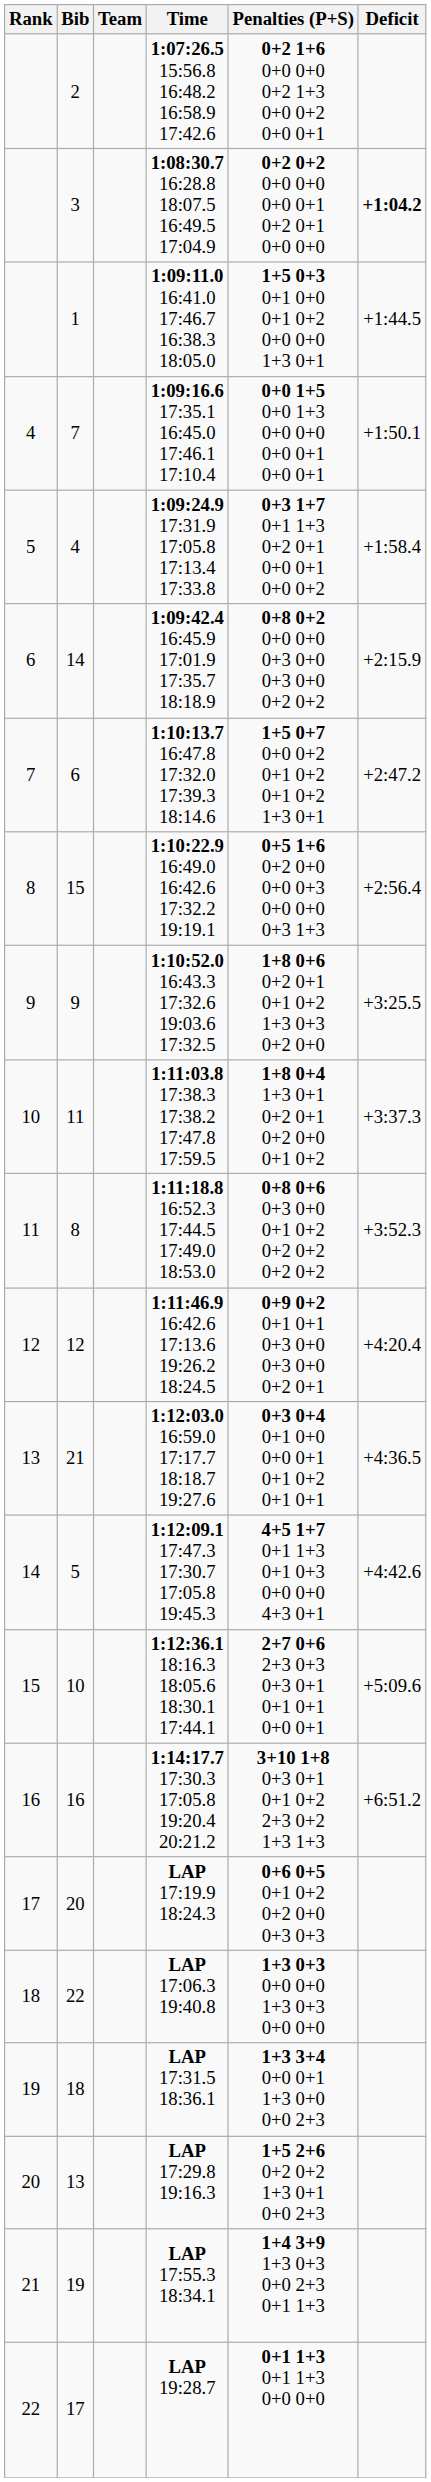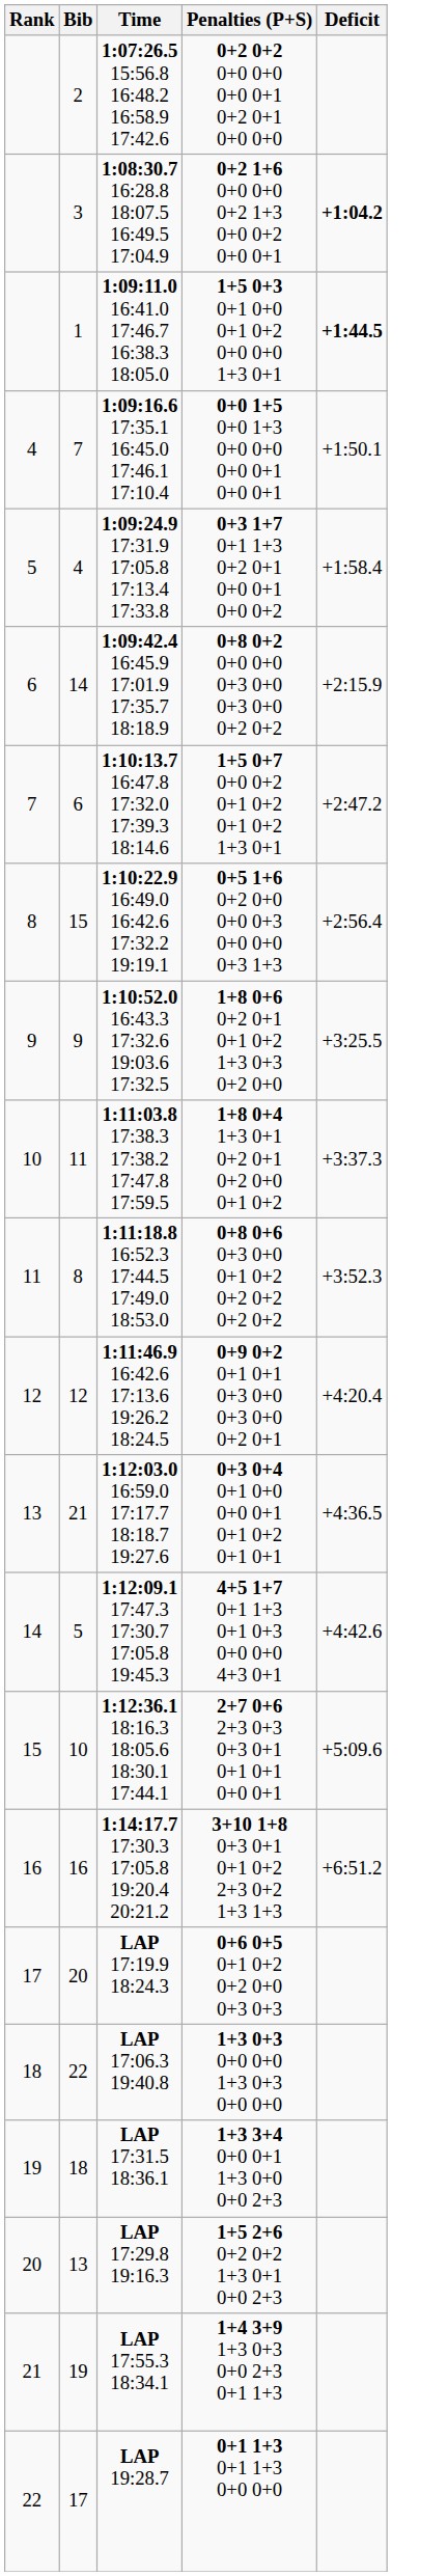 <table class="wikitable sortable" style="text-align:center">
 <tr>
 <th>Rank</th>
 <th>Bib</th>
-<th>Team</th>
 <th>Time</th>
 <th>Penalties (P+S)</th>
 <th>Deficit</th>
 </tr>
 <tr>
 <td></td>
 <td>2</td>
-<td align=left></td>
 <td><strong>1:07:26.5</strong><br>15:56.8<br>16:48.2<br>16:58.9<br>17:42.6</td>
-<td><strong>0+2 1+6</strong><br>0+0 0+0<br>0+2 1+3<br>0+0 0+2<br>0+0 0+1</td>
+<td><strong>0+2 0+2</strong><br>0+0 0+0<br>0+0 0+1<br>0+2 0+1<br>0+0 0+0</td>
 <td></td>
 </tr>
 <tr>
 <td></td>
 <td>3</td>
-<td align=left></td>
 <td><strong>1:08:30.7</strong><br>16:28.8<br>18:07.5<br>16:49.5<br>17:04.9</td>
-<td><strong>0+2 0+2</strong><br>0+0 0+0<br>0+0 0+1<br>0+2 0+1<br>0+0 0+0</td>
+<td><strong>0+2 1+6</strong><br>0+0 0+0<br>0+2 1+3<br>0+0 0+2<br>0+0 0+1</td>
 <td><strong>+1:04.2</strong></td>
 </tr>
 <tr>
 <td></td>
 <td>1</td>
-<td align=left></td>
 <td><strong>1:09:11.0</strong><br>16:41.0<br>17:46.7<br>16:38.3<br>18:05.0</td>
 <td><strong>1+5 0+3</strong><br>0+1 0+0<br>0+1 0+2<br>0+0 0+0<br>1+3 0+1</td>
-<td>+1:44.5</td>
+<td><strong>+1:44.5</strong></td>
 </tr>
 <tr>
 <td>4</td>
 <td>7</td>
-<td align=left></td>
 <td><strong>1:09:16.6</strong><br>17:35.1<br>16:45.0<br>17:46.1<br>17:10.4</td>
 <td><strong>0+0 1+5</strong><br>0+0 1+3<br>0+0 0+0<br>0+0 0+1<br>0+0 0+1</td>
 <td>+1:50.1</td>
 </tr>
 <tr>
 <td>5</td>
 <td>4</td>
-<td align=left></td>
 <td><strong>1:09:24.9</strong><br>17:31.9<br>17:05.8<br>17:13.4<br>17:33.8</td>
 <td><strong>0+3 1+7</strong><br>0+1 1+3<br>0+2 0+1<br>0+0 0+1<br>0+0 0+2</td>
 <td>+1:58.4</td>
 </tr>
 <tr>
 <td>6</td>
 <td>14</td>
-<td align=left></td>
 <td><strong>1:09:42.4</strong><br>16:45.9<br>17:01.9<br>17:35.7<br>18:18.9</td>
 <td><strong>0+8 0+2</strong><br>0+0 0+0<br>0+3 0+0<br>0+3 0+0<br>0+2 0+2</td>
 <td>+2:15.9</td>
 </tr>
 <tr>
 <td>7</td>
 <td>6</td>
-<td align=left></td>
 <td><strong>1:10:13.7</strong><br>16:47.8<br>17:32.0<br>17:39.3<br>18:14.6</td>
 <td><strong>1+5 0+7</strong><br>0+0 0+2<br>0+1 0+2<br>0+1 0+2<br>1+3 0+1</td>
 <td>+2:47.2</td>
 </tr>
 <tr>
 <td>8</td>
 <td>15</td>
-<td align=left></td>
 <td><strong>1:10:22.9</strong><br>16:49.0<br>16:42.6<br>17:32.2<br>19:19.1</td>
 <td><strong>0+5 1+6</strong><br>0+2 0+0<br>0+0 0+3<br>0+0 0+0<br>0+3 1+3</td>
 <td>+2:56.4</td>
 </tr>
 <tr>
 <td>9</td>
 <td>9</td>
-<td align=left></td>
 <td><strong>1:10:52.0</strong><br>16:43.3<br>17:32.6<br>19:03.6<br>17:32.5</td>
 <td><strong>1+8 0+6</strong><br>0+2 0+1<br>0+1 0+2<br>1+3 0+3<br>0+2 0+0</td>
 <td>+3:25.5</td>
 </tr>
 <tr>
 <td>10</td>
 <td>11</td>
-<td align=left></td>
 <td><strong>1:11:03.8</strong><br>17:38.3 <br>17:38.2<br>17:47.8<br>17:59.5</td>
 <td><strong>1+8 0+4</strong><br>1+3 0+1<br>0+2 0+1<br>0+2 0+0<br>0+1 0+2</td>
 <td>+3:37.3</td>
 </tr>
 <tr>
 <td>11</td>
 <td>8</td>
-<td align=left></td>
 <td><strong>1:11:18.8</strong><br>16:52.3<br>17:44.5<br>17:49.0<br>18:53.0</td>
 <td><strong>0+8 0+6</strong><br>0+3 0+0<br>0+1 0+2<br>0+2 0+2<br>0+2 0+2</td>
 <td>+3:52.3</td>
 </tr>
 <tr>
 <td>12</td>
 <td>12</td>
-<td align=left></td>
 <td><strong>1:11:46.9</strong><br>16:42.6<br>17:13.6<br>19:26.2<br>18:24.5</td>
 <td><strong>0+9 0+2</strong><br>0+1 0+1<br>0+3 0+0<br>0+3 0+0<br>0+2 0+1</td>
 <td>+4:20.4</td>
 </tr>
 <tr>
 <td>13</td>
 <td>21</td>
-<td align=left></td>
 <td><strong>1:12:03.0</strong><br>16:59.0<br>17:17.7<br>18:18.7<br>19:27.6</td>
 <td><strong>0+3 0+4</strong><br>0+1 0+0<br>0+0 0+1<br>0+1 0+2<br>0+1 0+1</td>
 <td>+4:36.5</td>
 </tr>
 <tr>
 <td>14</td>
 <td>5</td>
-<td align=left></td>
 <td><strong>1:12:09.1</strong><br>17:47.3<br>17:30.7<br>17:05.8<br>19:45.3</td>
 <td><strong>4+5 1+7</strong><br>0+1 1+3<br>0+1 0+3<br>0+0 0+0<br>4+3 0+1</td>
 <td>+4:42.6</td>
 </tr>
 <tr>
 <td>15</td>
 <td>10</td>
-<td align=left></td>
 <td><strong>1:12:36.1</strong><br>18:16.3<br>18:05.6<br>18:30.1<br>17:44.1</td>
 <td><strong>2+7 0+6</strong><br>2+3 0+3<br>0+3 0+1<br>0+1 0+1<br>0+0 0+1</td>
 <td>+5:09.6</td>
 </tr>
 <tr>
 <td>16</td>
 <td>16</td>
-<td align=left></td>
 <td><strong>1:14:17.7</strong><br>17:30.3<br>17:05.8<br>19:20.4<br>20:21.2</td>
 <td><strong>3+10 1+8</strong><br>0+3 0+1<br>0+1 0+2<br>2+3 0+2<br>1+3 1+3</td>
 <td>+6:51.2</td>
 </tr>
 <tr>
 <td>17</td>
 <td>20</td>
-<td align=left></td>
 <td><strong>LAP</strong><br>17:19.9<br>18:24.3<br><br></td>
 <td><strong>0+6 0+5</strong><br>0+1 0+2<br>0+2 0+0<br>0+3 0+3<br></td>
 <td></td>
 </tr>
 <tr>
 <td>18</td>
 <td>22</td>
-<td align=left></td>
 <td><strong>LAP</strong><br>17:06.3<br>19:40.8<br><br></td>
 <td><strong>1+3 0+3</strong><br>0+0 0+0<br>1+3 0+3<br>0+0 0+0<br></td>
 <td></td>
 </tr>
 <tr>
 <td>19</td>
 <td>18</td>
-<td align=left></td>
 <td><strong>LAP</strong><br>17:31.5<br>18:36.1<br><br></td>
 <td><strong>1+3 3+4</strong><br>0+0 0+1<br>1+3 0+0<br>0+0 2+3<br></td>
 <td></td>
 </tr>
 <tr>
 <td>20</td>
 <td>13</td>
-<td align=left></td>
 <td><strong>LAP</strong><br>17:29.8<br>19:16.3<br><br></td>
 <td><strong>1+5 2+6</strong><br>0+2 0+2<br>1+3 0+1<br>0+0 2+3<br></td>
 <td></td>
 </tr>
 <tr>
 <td>21</td>
 <td>19</td>
-<td align=left></td>
 <td><strong>LAP</strong><br>17:55.3<br>18:34.1<br><br></td>
 <td><strong>1+4 3+9</strong><br>1+3 0+3<br>0+0 2+3<br>0+1 1+3<br> <br></td>
 <td></td>
 </tr>
 <tr>
 <td>22</td>
 <td>17</td>
-<td align=left></td>
 <td><strong>LAP</strong><br>19:28.7<br> <br><br><br></td>
 <td><strong>0+1 1+3</strong><br>0+1 1+3<br>0+0 0+0<br> <br> <br><br></td>
 <td></td>
 </tr>
 </table>
